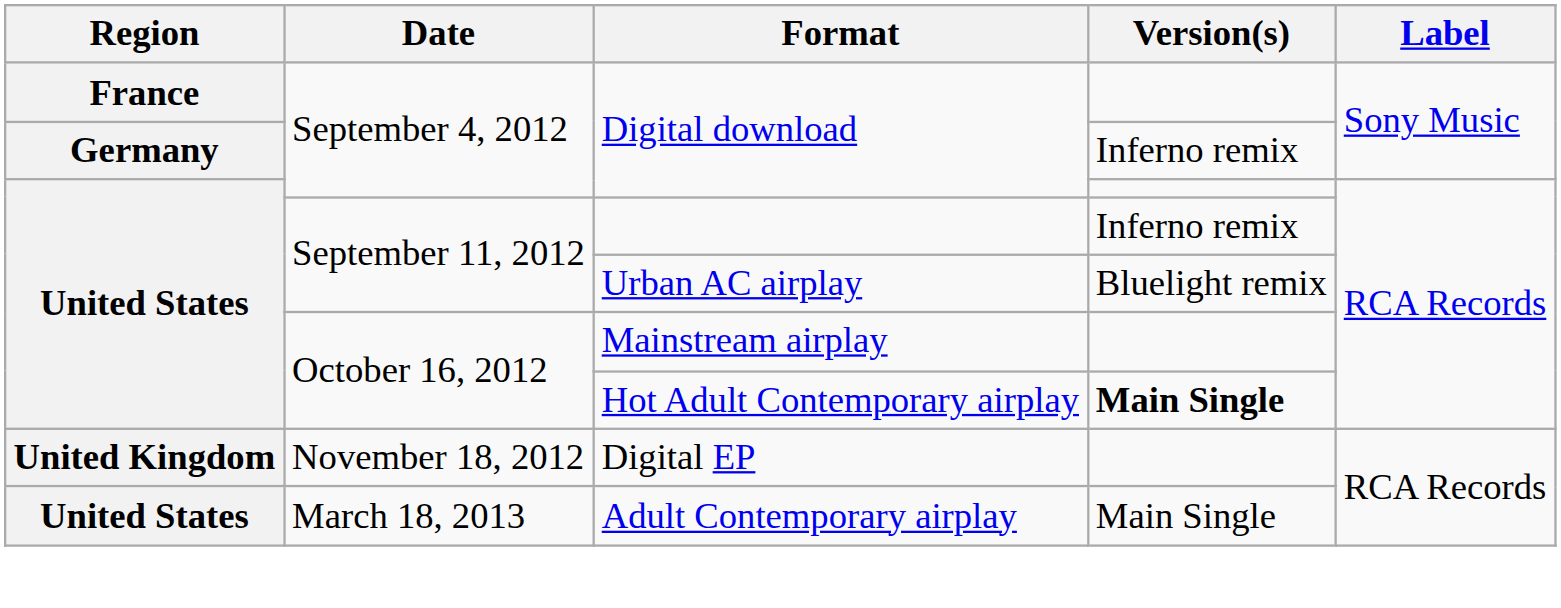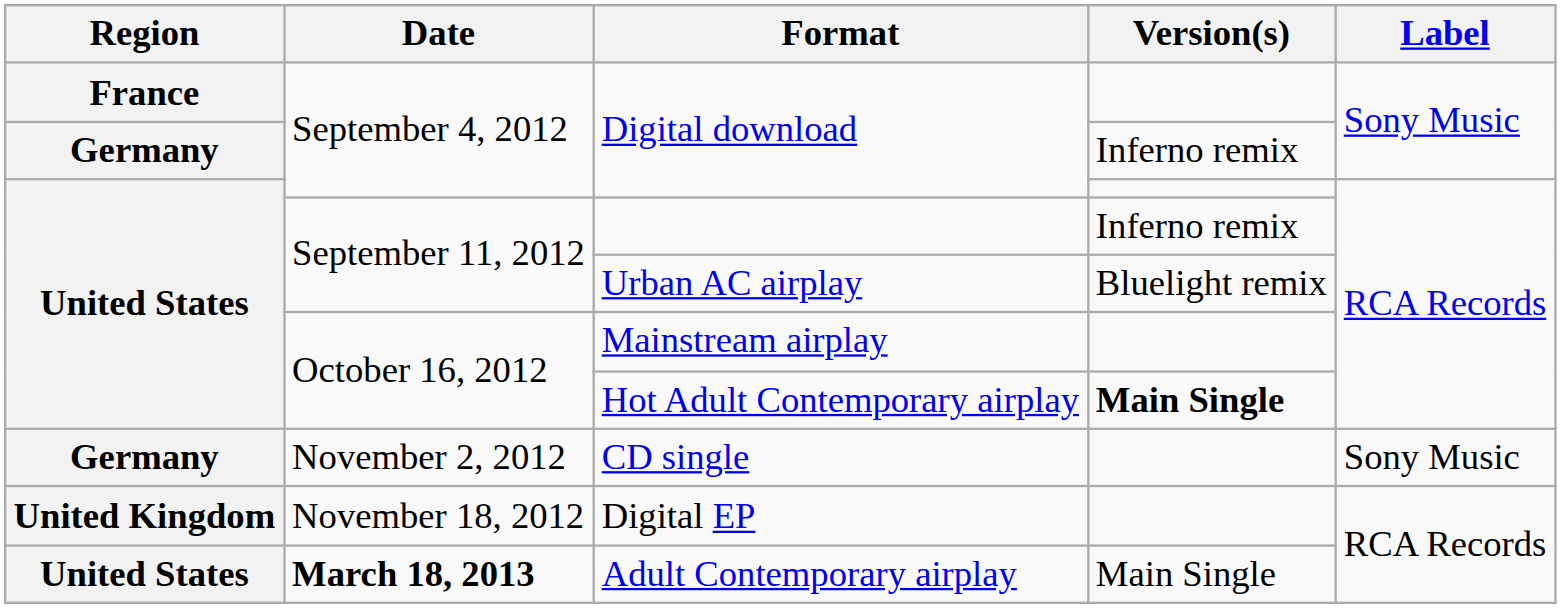 <table class="wikitable plainrowheaders">
 <tr>
 <th scope="col">Region</th>
 <th>Date</th>
 <th>Format</th>
 <th>Version(s)</th>
 <th><a href='#'>Label</a></th>
 </tr>
 <tr>
 <th scope="row">France</th>
 <td rowspan="3">September 4, 2012</td>
 <td rowspan="3"><a href='#'>Digital download</a></td>
 <td></td>
 <td rowspan="2"><a href='#'>Sony Music</a></td>
 </tr>
 <tr>
 <th scope="row">Germany</th>
 <td>Inferno remix</td>
 </tr>
 <tr>
 <th scope="row" rowspan="5">United States</th>
 <td></td>
 <td rowspan="5"><a href='#'>RCA Records</a></td>
 </tr>
 <tr>
 <td rowspan="2">September 11, 2012</td>
 <td></td>
 <td>Inferno remix</td>
 </tr>
 <tr>
 <td><a href='#'>Urban AC airplay</a></td>
 <td>Bluelight remix</td>
 </tr>
 <tr>
 <td rowspan="2">October 16, 2012</td>
 <td><a href='#'>Mainstream airplay</a></td>
 <td></td>
 </tr>
 <tr>
 <td><a href='#'>Hot Adult Contemporary airplay</a></td>
 <td><strong>Main Single</strong></td>
 </tr>
 <tr>
+<th scope="row">Germany</th>
+<td>November 2, 2012</td>
+<td><a href='#'>CD single</a></td>
+<td></td>
+<td>Sony Music</td>
+</tr>
+<tr>
 <th scope="row">United Kingdom</th>
 <td>November 18, 2012</td>
 <td>Digital <a href='#'>EP</a></td>
 <td></td>
 <td rowspan="2">RCA Records</td>
 </tr>
 <tr>
 <th scope="row">United States</th>
-<td>March 18, 2013</td>
+<td><strong>March 18, 2013</strong></td>
 <td><a href='#'>Adult Contemporary airplay</a></td>
 <td>Main Single</td>
 </tr>
 </table>
